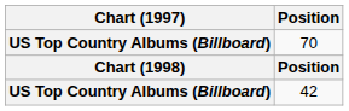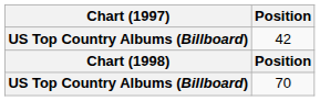 <table class="wikitable plainrowheaders" style="text-align:center">
 <tr>
 <th scope="col">Chart (1997)</th>
 <th scope="col">Position</th>
 </tr>
 <tr>
 <th scope="row">US Top Country Albums (<em>Billboard</em>)</th>
-<td>70</td>
+<td>42</td>
 </tr>
 <tr>
 <th scope="col">Chart (1998)</th>
 <th scope="col">Position</th>
 </tr>
 <tr>
 <th scope="row">US Top Country Albums (<em>Billboard</em>)</th>
-<td>42</td>
+<td>70</td>
 </tr>
 </table>
